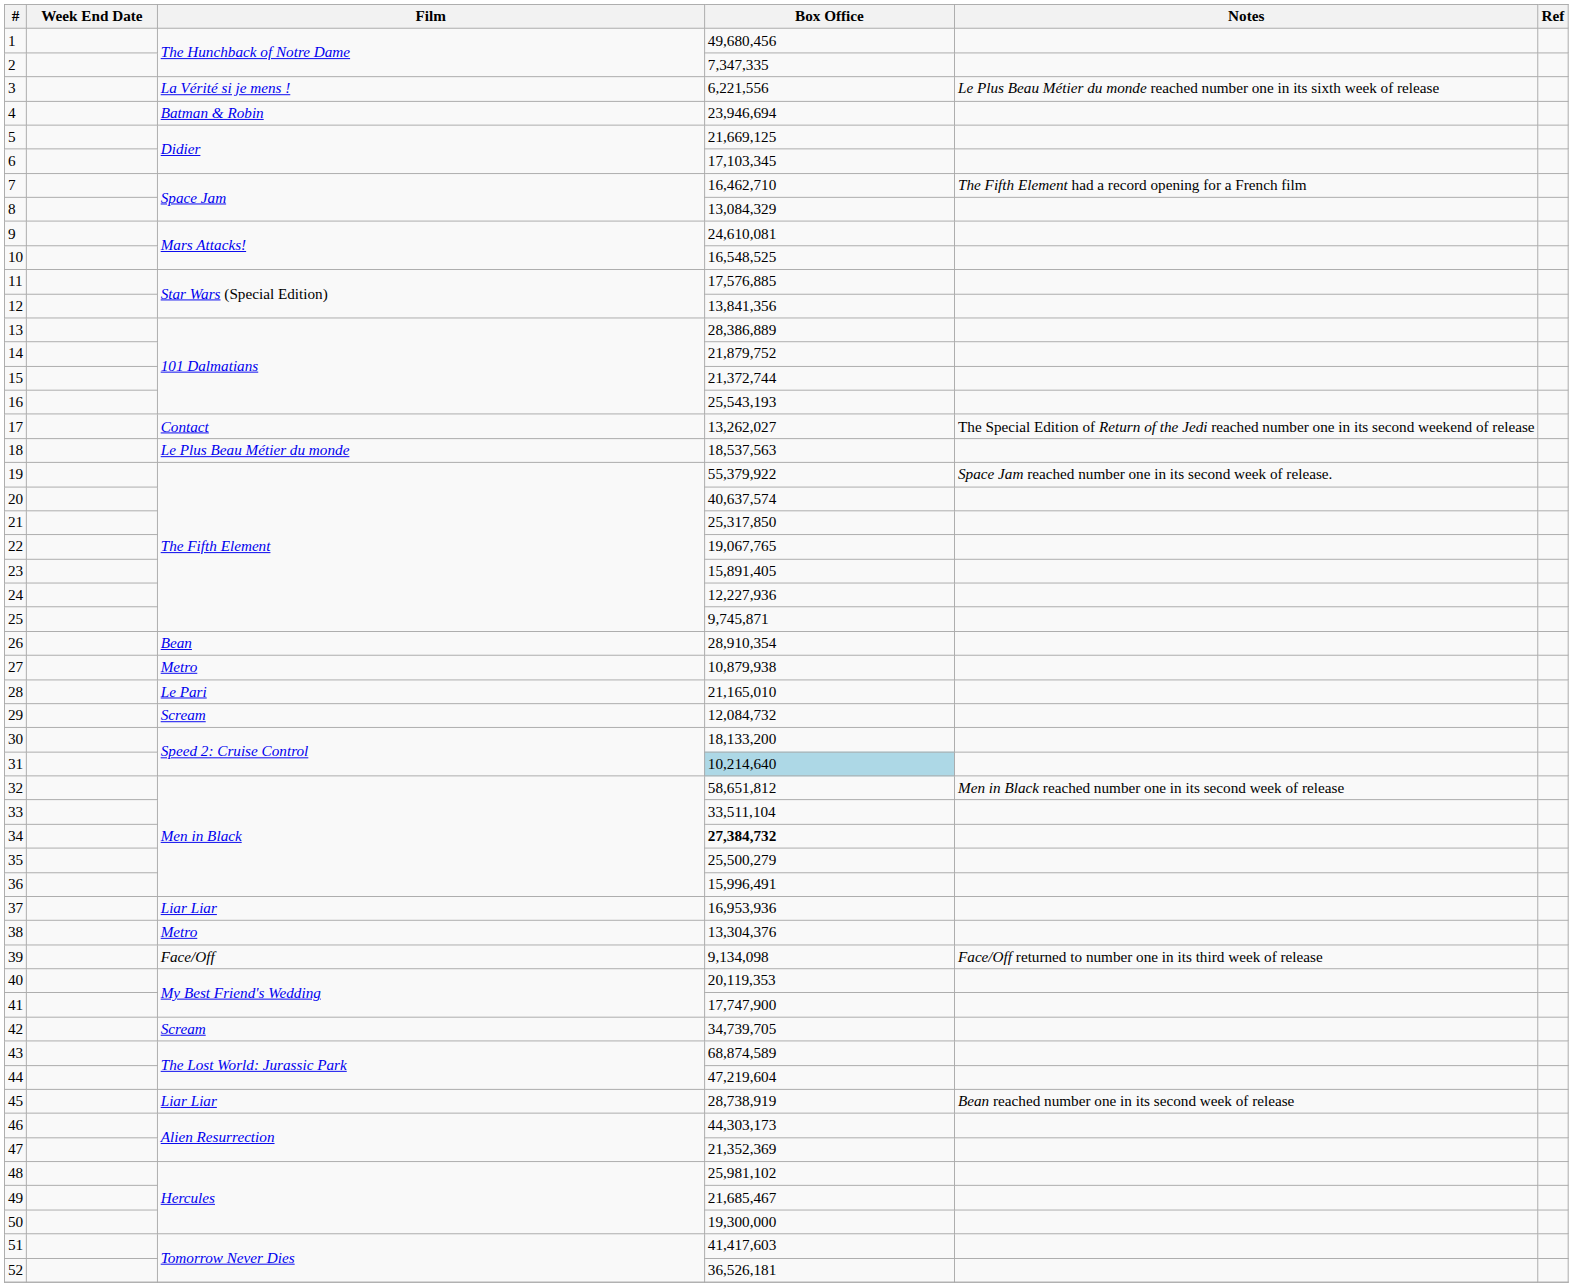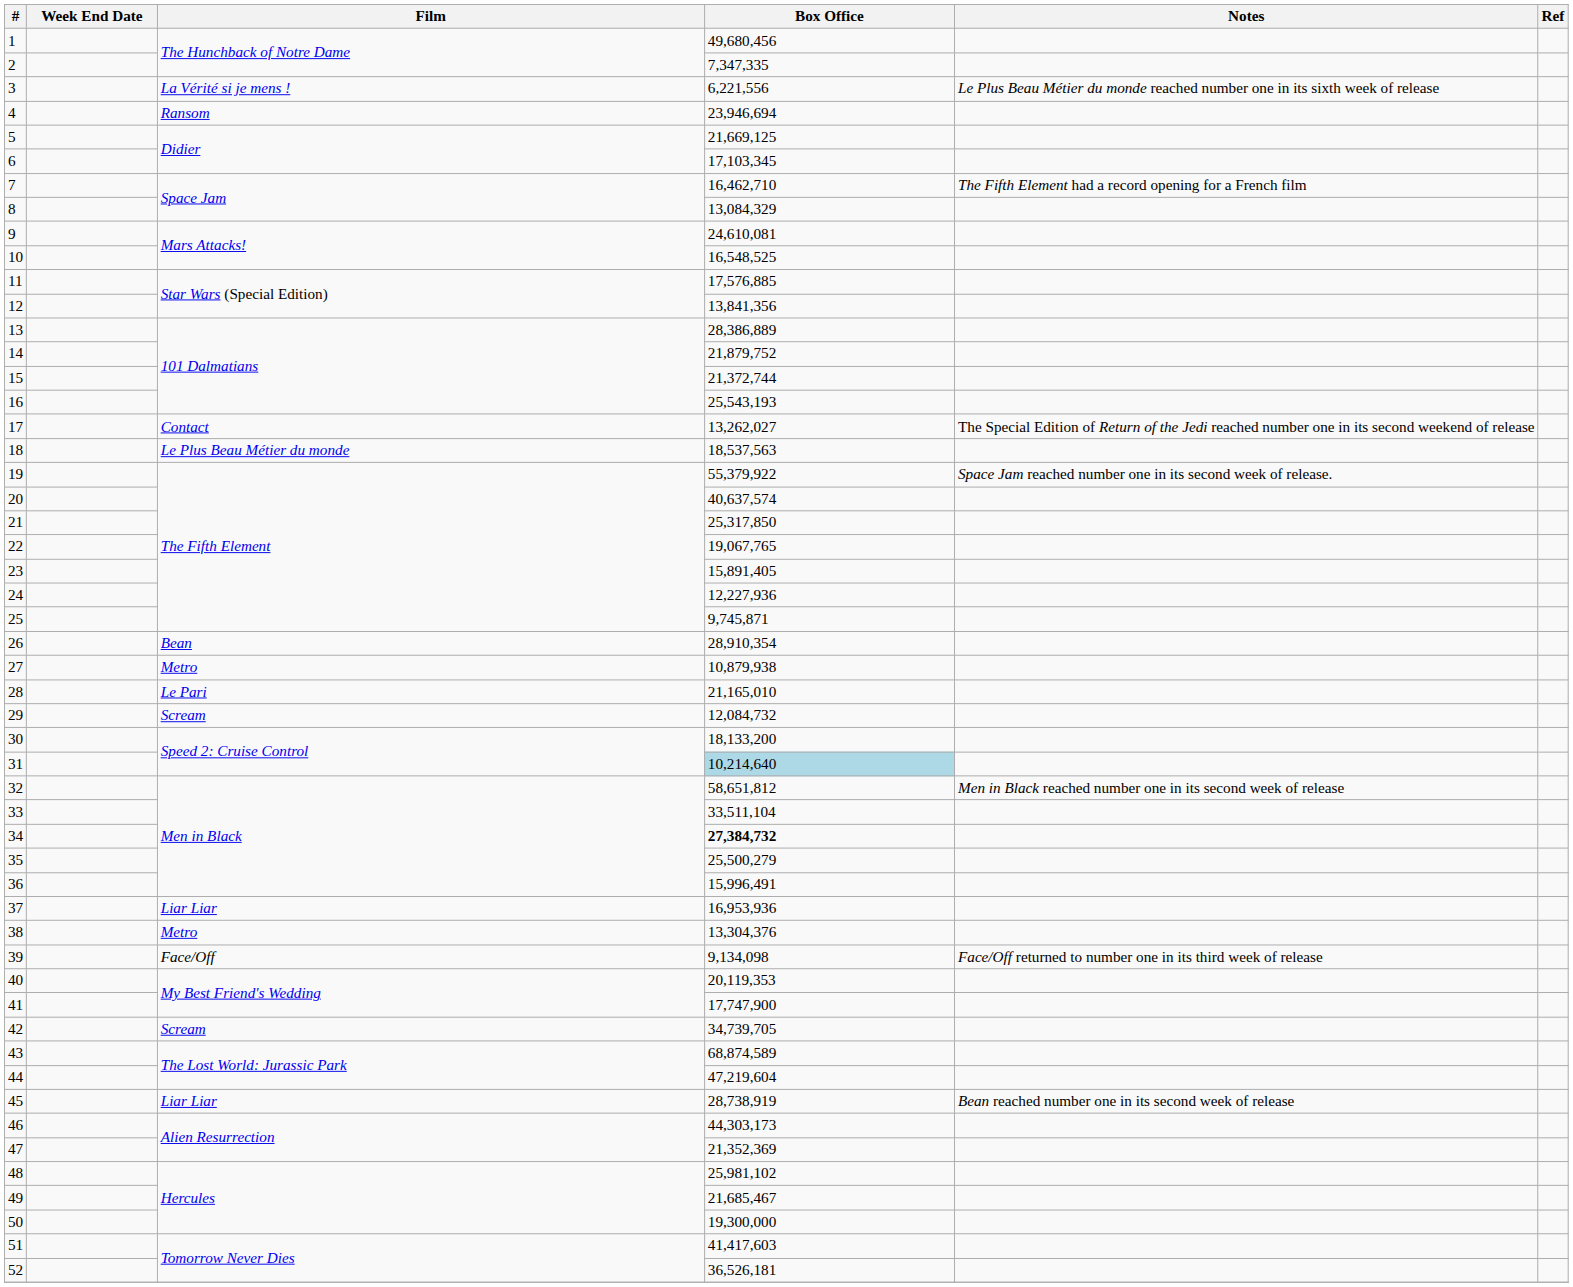 <table class="wikitable sortable">
 <tr>
 <th abbr="Week">#</th>
 <th abbr="Date" style="width:130px">Week End Date</th>
 <th width="35%">Film</th>
 <th width="16%">Box Office</th>
 <th>Notes</th>
 <th>Ref</th>
 </tr>
 <tr>
 <td>1</td>
 <td></td>
 <td rowspan="2"><em><a href='#'>The Hunchback of Notre Dame</a></em></td>
 <td>49,680,456</td>
 <td></td>
 <td></td>
 </tr>
 <tr>
 <td>2</td>
 <td></td>
 <td>7,347,335</td>
 <td></td>
 <td></td>
 </tr>
 <tr>
 <td>3</td>
 <td></td>
 <td><em><a href='#'>La Vérité si je mens !</a></em></td>
 <td>6,221,556</td>
 <td><em>Le Plus Beau Métier du monde</em> reached number one in its sixth week of release</td>
 <td></td>
 </tr>
 <tr>
 <td>4</td>
 <td></td>
-<td><em><a href='#'>Batman & Robin</a></em></td>
+<td><em><a href='#'>Ransom</a></em></td>
 <td>23,946,694</td>
 <td></td>
 <td></td>
 </tr>
 <tr>
 <td>5</td>
 <td></td>
 <td rowspan="2"><em><a href='#'>Didier</a></em></td>
 <td>21,669,125</td>
 <td></td>
 <td></td>
 </tr>
 <tr>
 <td>6</td>
 <td></td>
 <td>17,103,345</td>
 <td></td>
 <td></td>
 </tr>
 <tr>
 <td>7</td>
 <td></td>
 <td rowspan="2"><em><a href='#'>Space Jam</a></em></td>
 <td>16,462,710</td>
 <td><em>The Fifth Element</em> had a record opening for a French film</td>
 <td></td>
 </tr>
 <tr>
 <td>8</td>
 <td></td>
 <td>13,084,329</td>
 <td></td>
 <td></td>
 </tr>
 <tr>
 <td>9</td>
 <td></td>
 <td rowspan="2"><em><a href='#'>Mars Attacks!</a></em></td>
 <td>24,610,081</td>
 <td></td>
 <td></td>
 </tr>
 <tr>
 <td>10</td>
 <td></td>
 <td>16,548,525</td>
 <td></td>
 <td></td>
 </tr>
 <tr>
 <td>11</td>
 <td></td>
 <td rowspan="2"><em><a href='#'>Star Wars</a></em> (Special Edition)</td>
 <td>17,576,885</td>
 <td></td>
 <td></td>
 </tr>
 <tr>
 <td>12</td>
 <td></td>
 <td>13,841,356</td>
 <td></td>
 <td></td>
 </tr>
 <tr>
 <td>13</td>
 <td></td>
 <td rowspan="4"><em><a href='#'>101 Dalmatians</a></em></td>
 <td>28,386,889</td>
 <td></td>
 <td></td>
 </tr>
 <tr>
 <td>14</td>
 <td></td>
 <td>21,879,752</td>
 <td></td>
 <td></td>
 </tr>
 <tr>
 <td>15</td>
 <td></td>
 <td>21,372,744</td>
 <td></td>
 <td></td>
 </tr>
 <tr>
 <td>16</td>
 <td></td>
 <td>25,543,193</td>
 <td></td>
 <td></td>
 </tr>
 <tr>
 <td>17</td>
 <td></td>
 <td><em><a href='#'>Contact</a></em></td>
 <td>13,262,027</td>
 <td>The Special Edition of <em>Return of the Jedi</em> reached number one in its second weekend of release</td>
 <td></td>
 </tr>
 <tr>
 <td>18</td>
 <td></td>
 <td><em><a href='#'>Le Plus Beau Métier du monde</a></em></td>
 <td>18,537,563</td>
 <td></td>
 <td></td>
 </tr>
 <tr>
 <td>19</td>
 <td></td>
 <td rowspan="7"><em><a href='#'>The Fifth Element</a></em></td>
 <td>55,379,922</td>
 <td><em>Space Jam</em> reached number one in its second week of release.</td>
 <td></td>
 </tr>
 <tr>
 <td>20</td>
 <td></td>
 <td>40,637,574</td>
 <td></td>
 <td></td>
 </tr>
 <tr>
 <td>21</td>
 <td></td>
 <td>25,317,850</td>
 <td></td>
 <td></td>
 </tr>
 <tr>
 <td>22</td>
 <td></td>
 <td>19,067,765</td>
 <td></td>
 <td></td>
 </tr>
 <tr>
 <td>23</td>
 <td></td>
 <td>15,891,405</td>
 <td></td>
 <td></td>
 </tr>
 <tr>
 <td>24</td>
 <td></td>
 <td>12,227,936</td>
 <td></td>
 <td></td>
 </tr>
 <tr>
 <td>25</td>
 <td></td>
 <td>9,745,871</td>
 <td></td>
 <td></td>
 </tr>
 <tr>
 <td>26</td>
 <td></td>
 <td><em><a href='#'>Bean</a></em></td>
 <td>28,910,354</td>
 <td></td>
 <td></td>
 </tr>
 <tr>
 <td>27</td>
 <td></td>
 <td><em><a href='#'>Metro</a></em></td>
 <td>10,879,938</td>
 <td></td>
 <td></td>
 </tr>
 <tr>
 <td>28</td>
 <td></td>
 <td><em><a href='#'>Le Pari</a></em></td>
 <td>21,165,010</td>
 <td></td>
 <td></td>
 </tr>
 <tr>
 <td>29</td>
 <td></td>
 <td><em><a href='#'>Scream</a></em></td>
 <td>12,084,732</td>
 <td></td>
 <td></td>
 </tr>
 <tr>
 <td>30</td>
 <td></td>
 <td rowspan="2"><em><a href='#'>Speed 2: Cruise Control</a></em></td>
 <td>18,133,200</td>
 <td></td>
 <td></td>
 </tr>
 <tr>
 <td>31</td>
 <td></td>
 <td style="background: lightblue;">10,214,640</td>
 <td></td>
 <td></td>
 </tr>
 <tr>
 <td>32</td>
 <td></td>
 <td rowspan="5"><em><a href='#'>Men in Black</a></em></td>
 <td>58,651,812</td>
 <td><em>Men in Black</em> reached number one in its second week of release</td>
 <td></td>
 </tr>
 <tr>
 <td>33</td>
 <td></td>
 <td>33,511,104</td>
 <td></td>
 <td></td>
 </tr>
 <tr>
 <td>34</td>
 <td></td>
 <td><strong>27,384,732</strong></td>
 <td></td>
 <td></td>
 </tr>
 <tr>
 <td>35</td>
 <td></td>
 <td>25,500,279</td>
 <td></td>
 <td></td>
 </tr>
 <tr>
 <td>36</td>
 <td></td>
 <td>15,996,491</td>
 <td></td>
 <td></td>
 </tr>
 <tr>
 <td>37</td>
 <td></td>
 <td><em><a href='#'>Liar Liar</a></em></td>
 <td>16,953,936</td>
 <td></td>
 <td></td>
 </tr>
 <tr>
 <td>38</td>
 <td></td>
 <td><em><a href='#'>Metro</a></em></td>
 <td>13,304,376</td>
 <td></td>
 <td></td>
 </tr>
 <tr>
 <td>39</td>
 <td></td>
 <td><em>Face/Off</em></td>
 <td>9,134,098</td>
 <td><em>Face/Off</em> returned to number one in its third week of release</td>
 <td></td>
 </tr>
 <tr>
 <td>40</td>
 <td></td>
 <td rowspan="2"><em><a href='#'>My Best Friend's Wedding</a></em></td>
 <td>20,119,353</td>
 <td></td>
 <td></td>
 </tr>
 <tr>
 <td>41</td>
 <td></td>
 <td>17,747,900</td>
 <td></td>
 <td></td>
 </tr>
 <tr>
 <td>42</td>
 <td></td>
 <td><em><a href='#'>Scream</a></em></td>
 <td>34,739,705</td>
 <td></td>
 <td></td>
 </tr>
 <tr>
 <td>43</td>
 <td></td>
 <td rowspan="2"><em><a href='#'>The Lost World: Jurassic Park</a></em></td>
 <td>68,874,589</td>
 <td></td>
 <td></td>
 </tr>
 <tr>
 <td>44</td>
 <td></td>
 <td>47,219,604</td>
 <td></td>
 <td></td>
 </tr>
 <tr>
 <td>45</td>
 <td></td>
 <td><em><a href='#'>Liar Liar</a></em></td>
 <td>28,738,919</td>
 <td><em>Bean</em> reached number one in its second week of release</td>
 <td></td>
 </tr>
 <tr>
 <td>46</td>
 <td></td>
 <td rowspan="2"><em><a href='#'>Alien Resurrection</a></em></td>
 <td>44,303,173</td>
 <td></td>
 <td></td>
 </tr>
 <tr>
 <td>47</td>
 <td></td>
 <td>21,352,369</td>
 <td></td>
 <td></td>
 </tr>
 <tr>
 <td>48</td>
 <td></td>
 <td rowspan="3"><em><a href='#'>Hercules</a></em></td>
 <td>25,981,102</td>
 <td></td>
 <td></td>
 </tr>
 <tr>
 <td>49</td>
 <td></td>
 <td>21,685,467</td>
 <td></td>
 <td></td>
 </tr>
 <tr>
 <td>50</td>
 <td></td>
 <td>19,300,000</td>
 <td></td>
 <td></td>
 </tr>
 <tr>
 <td>51</td>
 <td></td>
 <td rowspan="2"><em><a href='#'>Tomorrow Never Dies</a></em></td>
 <td>41,417,603</td>
 <td></td>
 <td></td>
 </tr>
 <tr>
 <td>52</td>
 <td></td>
 <td>36,526,181</td>
 <td></td>
 <td></td>
 </tr>
 <tr>
 </tr>
 </table>
